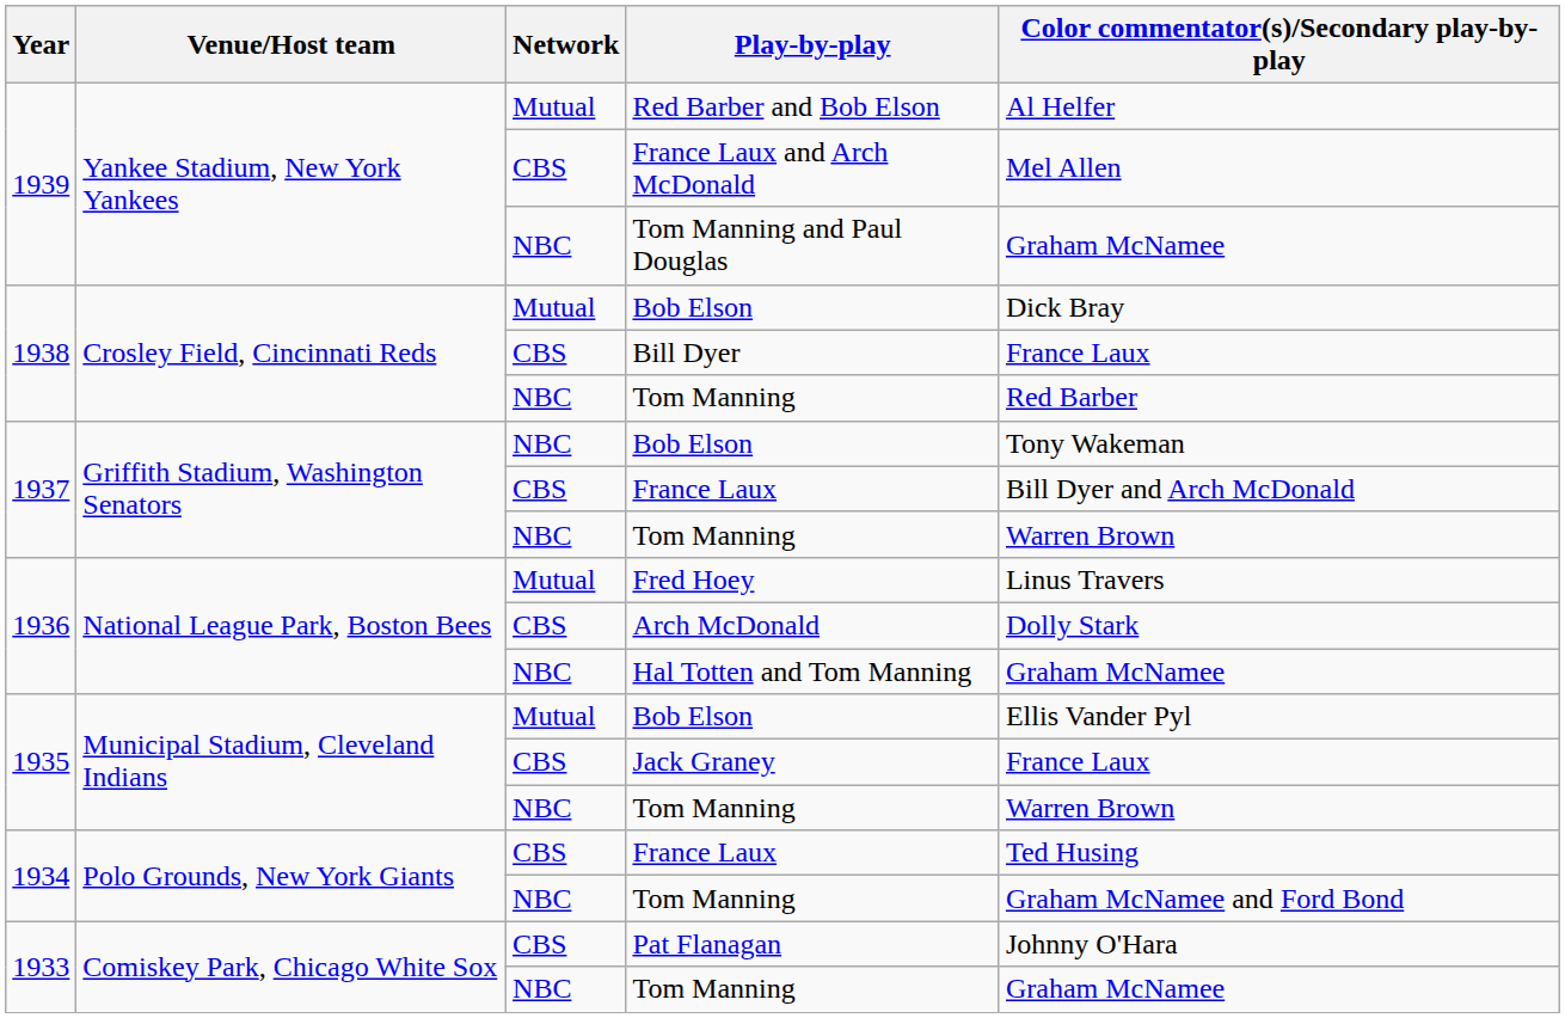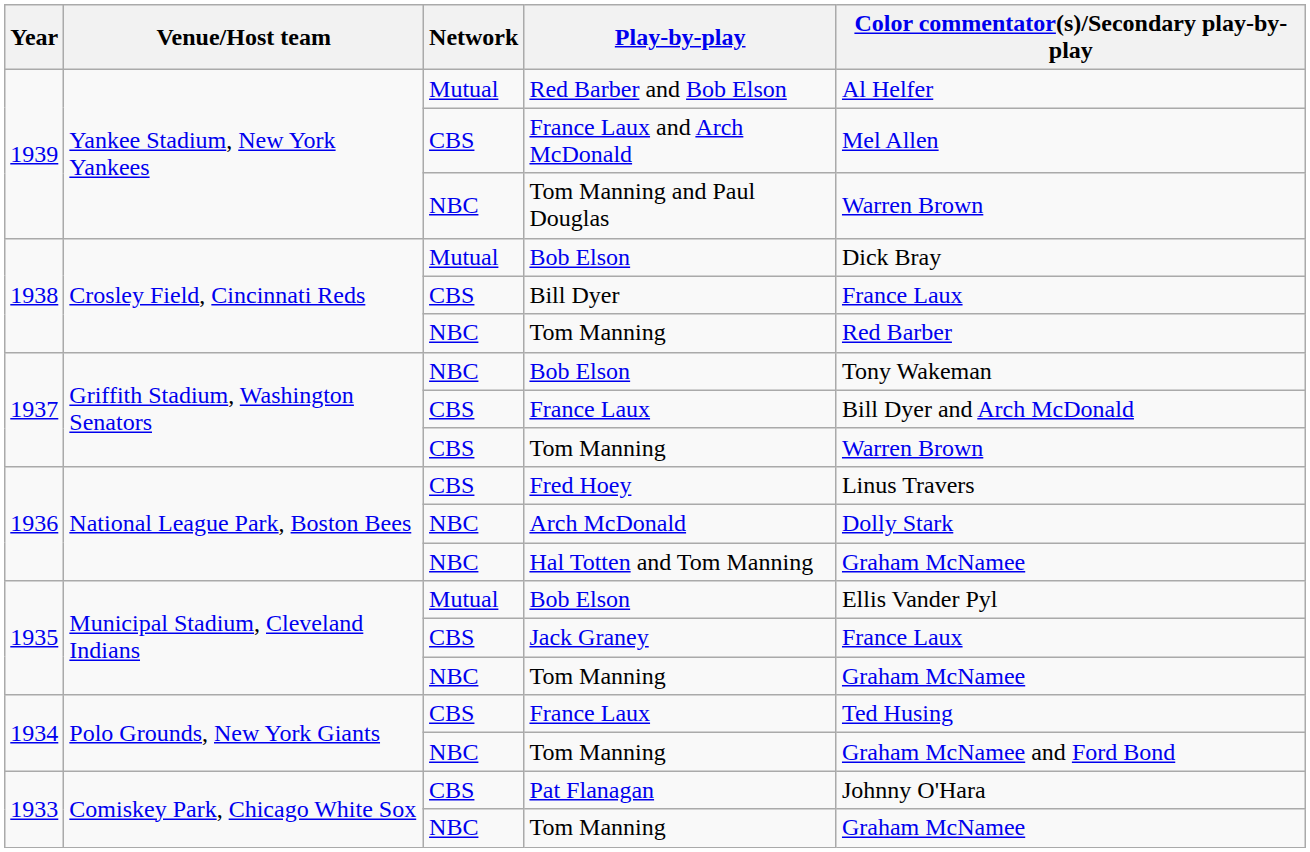 <table class="wikitable">
 <tr>
 <th>Year</th>
 <th>Venue/Host team</th>
 <th>Network</th>
 <th><a href='#'>Play-by-play</a></th>
 <th><a href='#'>Color commentator</a>(s)/Secondary play-by-play</th>
 </tr>
 <tr>
 <td rowspan="3"><a href='#'>1939</a></td>
 <td rowspan="3"><a href='#'>Yankee Stadium</a>, <a href='#'>New York Yankees</a></td>
 <td><a href='#'>Mutual</a></td>
 <td><a href='#'>Red Barber</a> and <a href='#'>Bob Elson</a></td>
 <td><a href='#'>Al Helfer</a></td>
 </tr>
 <tr>
 <td><a href='#'>CBS</a></td>
 <td><a href='#'>France Laux</a> and <a href='#'>Arch McDonald</a></td>
 <td><a href='#'>Mel Allen</a></td>
 </tr>
 <tr>
 <td><a href='#'>NBC</a></td>
 <td>Tom Manning and Paul Douglas</td>
-<td><a href='#'>Graham McNamee</a></td>
+<td><a href='#'>Warren Brown</a></td>
 </tr>
 <tr>
 <td rowspan="3"><a href='#'>1938</a></td>
 <td rowspan="3"><a href='#'>Crosley Field</a>, <a href='#'>Cincinnati Reds</a></td>
 <td><a href='#'>Mutual</a></td>
 <td><a href='#'>Bob Elson</a></td>
 <td>Dick Bray</td>
 </tr>
 <tr>
 <td><a href='#'>CBS</a></td>
 <td>Bill Dyer</td>
 <td><a href='#'>France Laux</a></td>
 </tr>
 <tr>
 <td><a href='#'>NBC</a></td>
 <td>Tom Manning</td>
 <td><a href='#'>Red Barber</a></td>
 </tr>
 <tr>
 <td rowspan="3"><a href='#'>1937</a></td>
 <td rowspan="3"><a href='#'>Griffith Stadium</a>, <a href='#'>Washington Senators</a></td>
 <td><a href='#'>NBC</a></td>
 <td><a href='#'>Bob Elson</a></td>
 <td>Tony Wakeman</td>
 </tr>
 <tr>
 <td><a href='#'>CBS</a></td>
 <td><a href='#'>France Laux</a></td>
 <td>Bill Dyer and <a href='#'>Arch McDonald</a></td>
 </tr>
 <tr>
-<td><a href='#'>NBC</a></td>
+<td><a href='#'>CBS</a></td>
 <td>Tom Manning</td>
 <td><a href='#'>Warren Brown</a></td>
 </tr>
 <tr>
 <td rowspan="3"><a href='#'>1936</a></td>
 <td rowspan="3"><a href='#'>National League Park</a>, <a href='#'>Boston Bees</a></td>
-<td><a href='#'>Mutual</a></td>
+<td><a href='#'>CBS</a></td>
 <td><a href='#'>Fred Hoey</a></td>
 <td>Linus Travers</td>
 </tr>
 <tr>
-<td><a href='#'>CBS</a></td>
+<td><a href='#'>NBC</a></td>
 <td><a href='#'>Arch McDonald</a></td>
 <td><a href='#'>Dolly Stark</a></td>
 </tr>
 <tr>
 <td><a href='#'>NBC</a></td>
 <td><a href='#'>Hal Totten</a> and Tom Manning</td>
 <td><a href='#'>Graham McNamee</a></td>
 </tr>
 <tr>
 <td rowspan="3"><a href='#'>1935</a></td>
 <td rowspan="3"><a href='#'>Municipal Stadium</a>, <a href='#'>Cleveland Indians</a></td>
 <td><a href='#'>Mutual</a></td>
 <td><a href='#'>Bob Elson</a></td>
 <td>Ellis Vander Pyl</td>
 </tr>
 <tr>
 <td><a href='#'>CBS</a></td>
 <td><a href='#'>Jack Graney</a></td>
 <td><a href='#'>France Laux</a></td>
 </tr>
 <tr>
 <td><a href='#'>NBC</a></td>
 <td>Tom Manning</td>
-<td><a href='#'>Warren Brown</a></td>
+<td><a href='#'>Graham McNamee</a></td>
 </tr>
 <tr>
 <td rowspan="2"><a href='#'>1934</a></td>
 <td rowspan="2"><a href='#'>Polo Grounds</a>, <a href='#'>New York Giants</a></td>
 <td><a href='#'>CBS</a></td>
 <td><a href='#'>France Laux</a></td>
 <td><a href='#'>Ted Husing</a></td>
 </tr>
 <tr>
 <td><a href='#'>NBC</a></td>
 <td>Tom Manning</td>
 <td><a href='#'>Graham McNamee</a> and <a href='#'>Ford Bond</a></td>
 </tr>
 <tr>
 <td rowspan="2"><a href='#'>1933</a></td>
 <td rowspan="2"><a href='#'>Comiskey Park</a>, <a href='#'>Chicago White Sox</a></td>
 <td><a href='#'>CBS</a></td>
 <td><a href='#'>Pat Flanagan</a></td>
 <td>Johnny O'Hara</td>
 </tr>
 <tr>
 <td><a href='#'>NBC</a></td>
 <td>Tom Manning</td>
 <td><a href='#'>Graham McNamee</a></td>
 </tr>
 </table>
